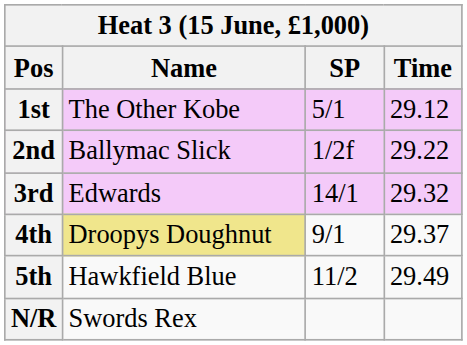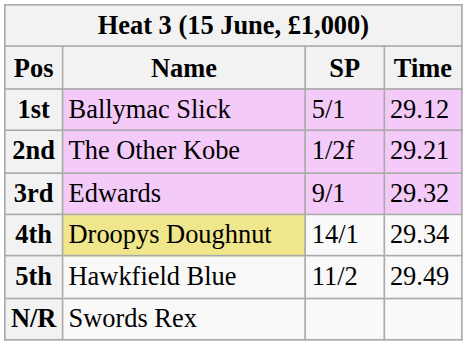 <table class="wikitable">
 <tr>
 <th colspan="6">Heat 3 (15 June, £1,000)</th>
 </tr>
 <tr>
 <th width=20>Pos</th>
 <th width=140>Name</th>
 <th width=40>SP</th>
 <th width=40>Time</th>
 </tr>
 <tr style="background: #f4caf9;">
 <th>1st</th>
-<td>The Other Kobe</td>
+<td>Ballymac Slick</td>
 <td>5/1</td>
 <td>29.12</td>
 </tr>
 <tr style="background: #f4caf9;">
 <th>2nd</th>
-<td>Ballymac Slick</td>
+<td>The Other Kobe</td>
 <td>1/2f</td>
-<td>29.22</td>
+<td>29.21</td>
 </tr>
 <tr style="background: #f4caf9;">
 <th>3rd</th>
 <td>Edwards</td>
-<td>14/1</td>
+<td>9/1</td>
 <td>29.32</td>
 </tr>
 <tr>
 <th>4th</th>
 <td style="background: khaki;">Droopys Doughnut</td>
-<td>9/1</td>
-<td>29.37</td>
+<td>14/1</td>
+<td>29.34</td>
 </tr>
 <tr>
 <th>5th</th>
 <td>Hawkfield Blue</td>
 <td>11/2</td>
 <td>29.49</td>
 </tr>
 <tr>
 <th>N/R</th>
 <td>Swords Rex</td>
 <td></td>
 <td></td>
 </tr>
 </table>
